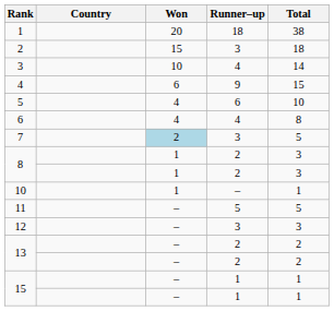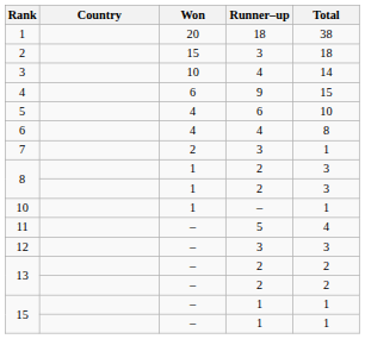 <table class="wikitable" style="text-align:center">
 <tr>
 <th width="20">Rank</th>
 <th width="150">Country</th>
 <th width="80">Won</th>
 <th width="80">Runner–up</th>
 <th width="80">Total</th>
 </tr>
 <tr>
 <td>1</td>
 <td align=left></td>
 <td>20</td>
 <td>18</td>
 <td>38</td>
 </tr>
 <tr>
 <td>2</td>
 <td align=left><em></em></td>
 <td>15</td>
 <td>3</td>
 <td>18</td>
 </tr>
 <tr>
 <td>3</td>
 <td align=left></td>
 <td>10</td>
 <td>4</td>
 <td>14</td>
 </tr>
 <tr>
 <td>4</td>
 <td align=left></td>
 <td>6</td>
 <td>9</td>
 <td>15</td>
 </tr>
 <tr>
 <td>5</td>
 <td align=left></td>
 <td>4</td>
 <td>6</td>
 <td>10</td>
 </tr>
 <tr>
 <td>6</td>
 <td align=left><em></em></td>
 <td>4</td>
 <td>4</td>
 <td>8</td>
 </tr>
 <tr>
 <td>7</td>
 <td align=left></td>
-<td style="background: lightblue;">2</td>
+<td>2</td>
 <td>3</td>
-<td>5</td>
+<td>1</td>
 </tr>
 <tr>
 <td rowspan=2>8</td>
 <td align=left></td>
 <td>1</td>
 <td>2</td>
 <td>3</td>
 </tr>
 <tr>
 <td align=left></td>
 <td>1</td>
 <td>2</td>
 <td>3</td>
 </tr>
 <tr>
 <td>10</td>
 <td align=left><em></em></td>
 <td>1</td>
 <td>–</td>
 <td>1</td>
 </tr>
 <tr>
 <td>11</td>
 <td align=left></td>
 <td>–</td>
 <td>5</td>
-<td>5</td>
+<td>4</td>
 </tr>
 <tr>
 <td>12</td>
 <td align=left><em></em></td>
 <td>–</td>
 <td>3</td>
 <td>3</td>
 </tr>
 <tr>
 <td rowspan=2>13</td>
 <td align=left></td>
 <td>–</td>
 <td>2</td>
 <td>2</td>
 </tr>
 <tr>
 <td align=left></td>
 <td>–</td>
 <td>2</td>
 <td>2</td>
 </tr>
 <tr>
 <td rowspan=2>15</td>
 <td align=left></td>
 <td>–</td>
 <td>1</td>
 <td>1</td>
 </tr>
 <tr>
 <td align=left></td>
 <td>–</td>
 <td>1</td>
 <td>1</td>
 </tr>
 </table>
